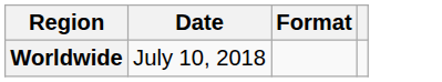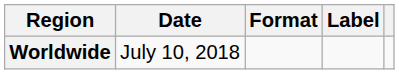 <table class="wikitable">
 <tr>
 <th scope="col">Region</th>
 <th scope="col">Date</th>
 <th scope="col">Format</th>
+<th scope="col">Label</th>
 <th scope="col"></th>
 </tr>
 <tr>
 <th scope="row">Worldwide</th>
 <td>July 10, 2018</td>
 <td></td>
 <td></td>
+<td></td>
 </tr>
 </table>
